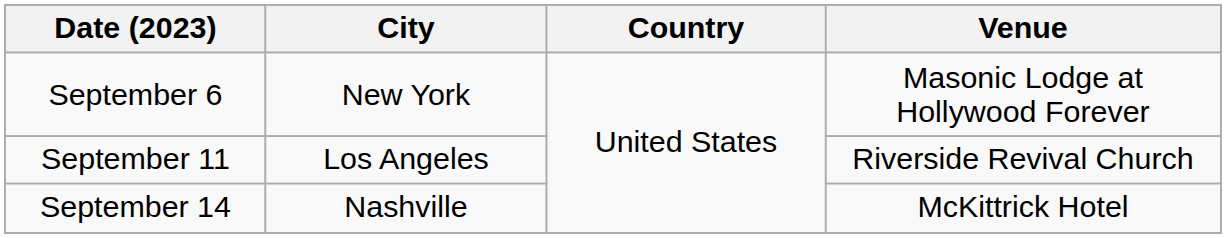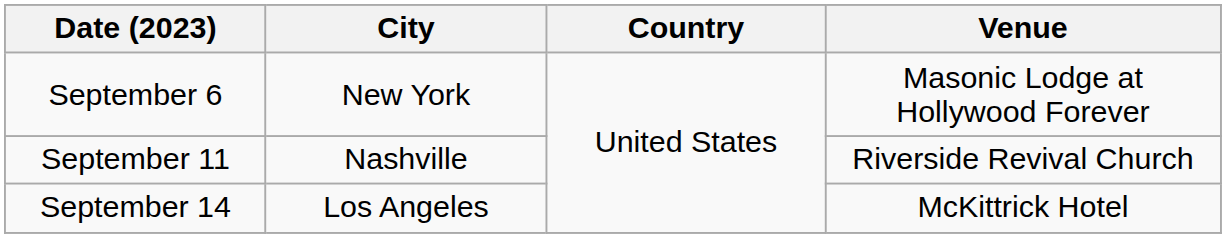 <table class="wikitable" style="text-align:center;">
 <tr>
 <th width="130">Date (2023)</th>
 <th width="140">City</th>
 <th width="140">Country</th>
 <th width="200">Venue</th>
 </tr>
 <tr>
 <td>September 6</td>
 <td>New York</td>
 <td rowspan="3">United States</td>
 <td>Masonic Lodge at Hollywood Forever</td>
 </tr>
 <tr>
 <td>September 11</td>
-<td>Los Angeles</td>
+<td>Nashville</td>
 <td>Riverside Revival Church</td>
 </tr>
 <tr>
 <td>September 14</td>
-<td>Nashville</td>
+<td>Los Angeles</td>
 <td>McKittrick Hotel</td>
 </tr>
 </table>
